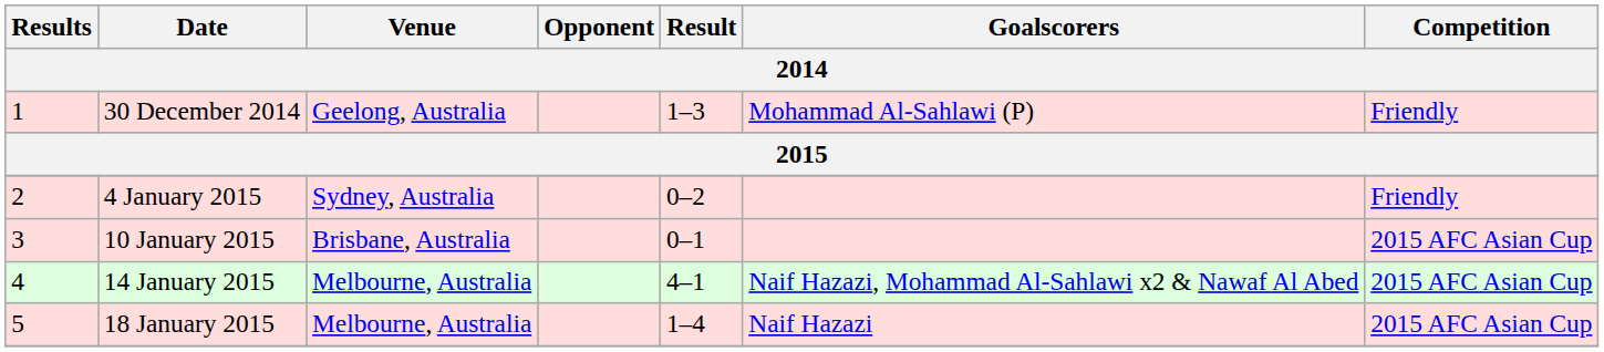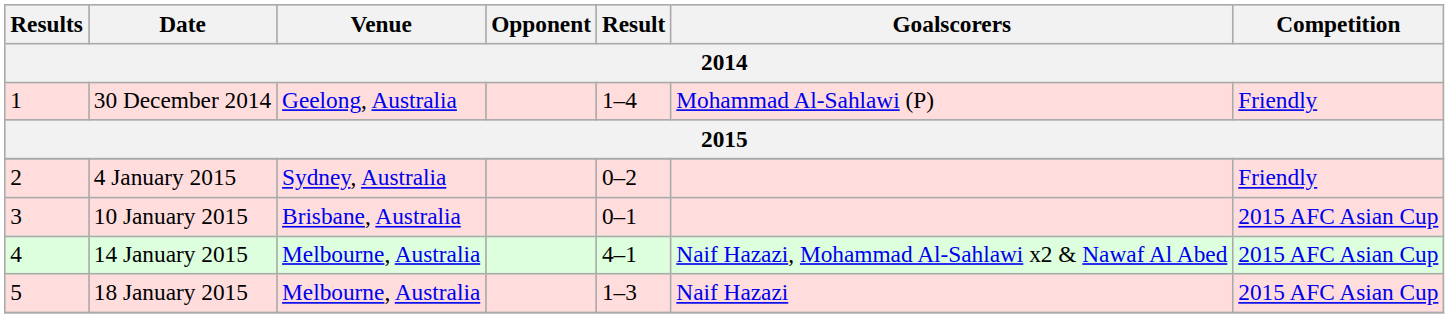 <table class="wikitable collapsible collapsed" style="font-size:90%">
 <tr>
 <th>Results</th>
 <th>Date</th>
 <th>Venue</th>
 <th>Opponent</th>
 <th>Result</th>
 <th>Goalscorers</th>
 <th>Competition</th>
 </tr>
 <tr>
 <th colspan="14"><strong>2014</strong></th>
 </tr>
 <tr style="background-color:#ffdddd">
 <td>1</td>
 <td>30 December 2014</td>
 <td><a href='#'>Geelong</a>, <a href='#'>Australia</a></td>
 <td></td>
-<td>1–3</td>
+<td>1–4</td>
 <td><a href='#'>Mohammad Al-Sahlawi</a> (P)</td>
 <td><a href='#'>Friendly</a></td>
 </tr>
 <tr>
 <th colspan="14"><strong>2015</strong></th>
 </tr>
 <tr>
 </tr>
 <tr style="background-color:#ffdddd">
 <td>2</td>
 <td>4 January 2015</td>
 <td><a href='#'>Sydney</a>, <a href='#'>Australia</a></td>
 <td></td>
 <td>0–2</td>
 <td></td>
 <td><a href='#'>Friendly</a></td>
 </tr>
 <tr style="background-color:#ffdddd">
 <td>3</td>
 <td>10 January 2015</td>
 <td><a href='#'>Brisbane</a>, <a href='#'>Australia</a></td>
 <td></td>
 <td>0–1</td>
 <td></td>
 <td><a href='#'>2015 AFC Asian Cup</a></td>
 </tr>
 <tr style="background-color:#ddffdd">
 <td>4</td>
 <td>14 January 2015</td>
 <td><a href='#'>Melbourne</a>, <a href='#'>Australia</a></td>
 <td></td>
 <td>4–1</td>
 <td><a href='#'>Naif Hazazi</a>, <a href='#'>Mohammad Al-Sahlawi</a> x2 & <a href='#'>Nawaf Al Abed</a></td>
 <td><a href='#'>2015 AFC Asian Cup</a></td>
 </tr>
 <tr style="background-color:#ffdddd">
 <td>5</td>
 <td>18 January 2015</td>
 <td><a href='#'>Melbourne</a>, <a href='#'>Australia</a></td>
 <td></td>
-<td>1–4</td>
+<td>1–3</td>
 <td><a href='#'>Naif Hazazi</a></td>
 <td><a href='#'>2015 AFC Asian Cup</a></td>
 </tr>
 <tr>
 </tr>
 </table>
